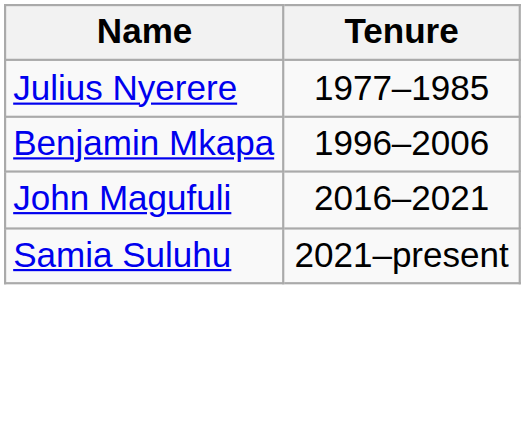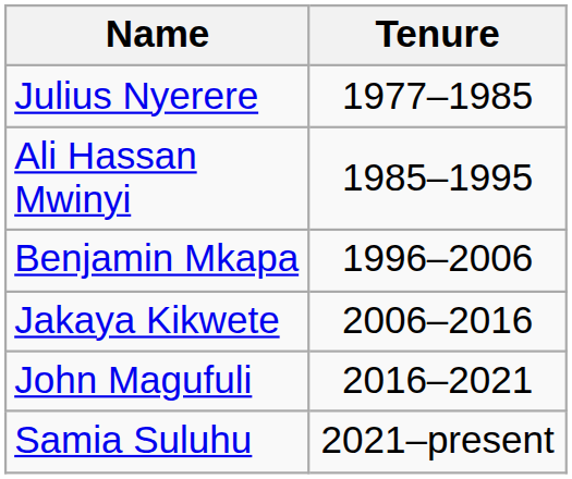 <table class="wikitable">
 <tr>
 <th style="width:120px">Name</th>
 <th style="width:100px">Tenure</th>
 </tr>
 <tr>
 <td><a href='#'>Julius Nyerere</a></td>
 <td align="center">1977–1985</td>
 </tr>
 <tr>
+<td><a href='#'>Ali Hassan Mwinyi</a></td>
+<td align="center">1985–1995</td>
+</tr>
+<tr>
 <td><a href='#'>Benjamin Mkapa</a></td>
 <td align="center">1996–2006</td>
+</tr>
+<tr>
+<td><a href='#'>Jakaya Kikwete</a></td>
+<td align="center">2006–2016</td>
 </tr>
 <tr>
 <td><a href='#'>John Magufuli</a></td>
 <td align="center">2016–2021</td>
 </tr>
 <tr>
 <td><a href='#'>Samia Suluhu</a></td>
 <td align="center">2021–present</td>
 </tr>
 </table>
